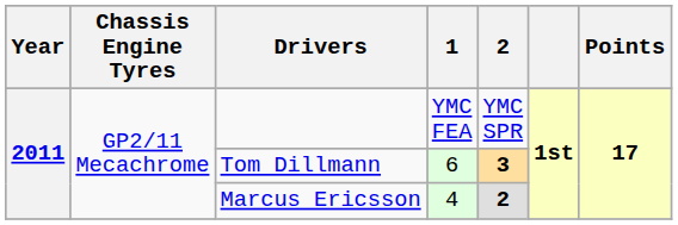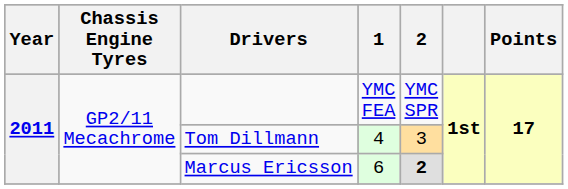 <table class="wikitable" style="text-align:center; font-size:85%;">
 <tr>
 <th>Year</th>
 <th>Chassis<br>Engine<br>Tyres</th>
 <th>Drivers</th>
 <th>1</th>
 <th>2</th>
 <th></th>
 <th>Points</th>
 </tr>
 <tr>
 <th rowspan=3><a href='#'>2011</a></th>
 <td rowspan=3><a href='#'>GP2/11</a><br><a href='#'>Mecachrome</a><br></td>
 <td></td>
 <td><a href='#'>YMC<br>FEA</a></td>
 <td><a href='#'>YMC<br>SPR</a></td>
 <td rowspan=3 bgcolor="#FBFFBF"><strong>1st</strong></td>
 <td rowspan=3 bgcolor="#FBFFBF"><strong>17</strong></td>
 </tr>
 <tr>
 <td align=left> <a href='#'>Tom Dillmann</a></td>
-<td bgcolor="#DFFFDF">6</td>
-<td bgcolor="#FFDF9F"><strong>3</strong></td>
+<td bgcolor="#DFFFDF">4</td>
+<td bgcolor="#FFDF9F">3</td>
 </tr>
 <tr>
 <td align=left> <a href='#'>Marcus Ericsson</a></td>
-<td bgcolor="#DFFFDF">4</td>
+<td bgcolor="#DFFFDF">6</td>
 <td bgcolor="#DFDFDF"><strong>2</strong></td>
 </tr>
 </table>
